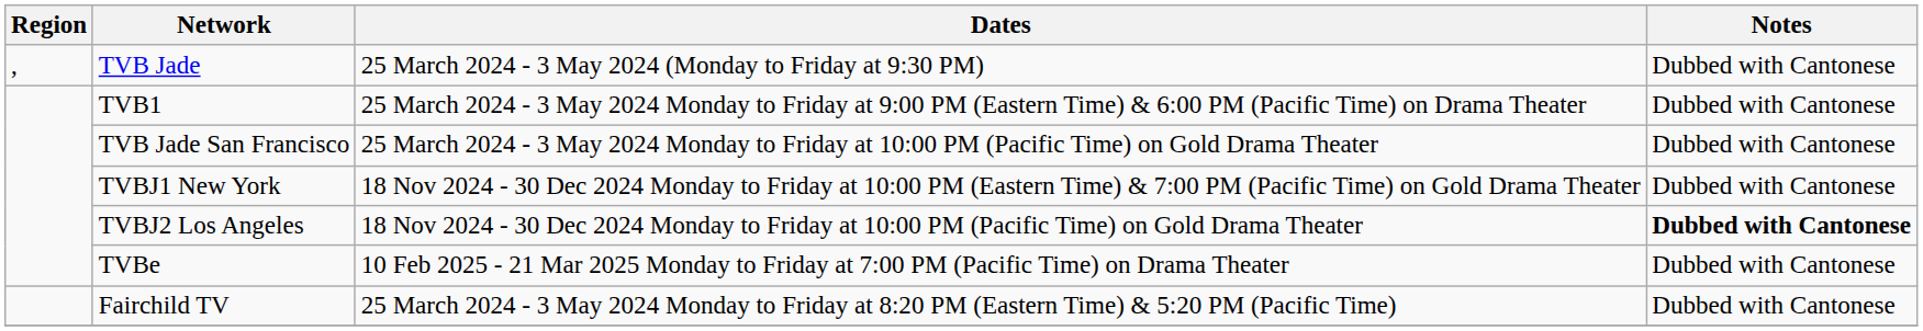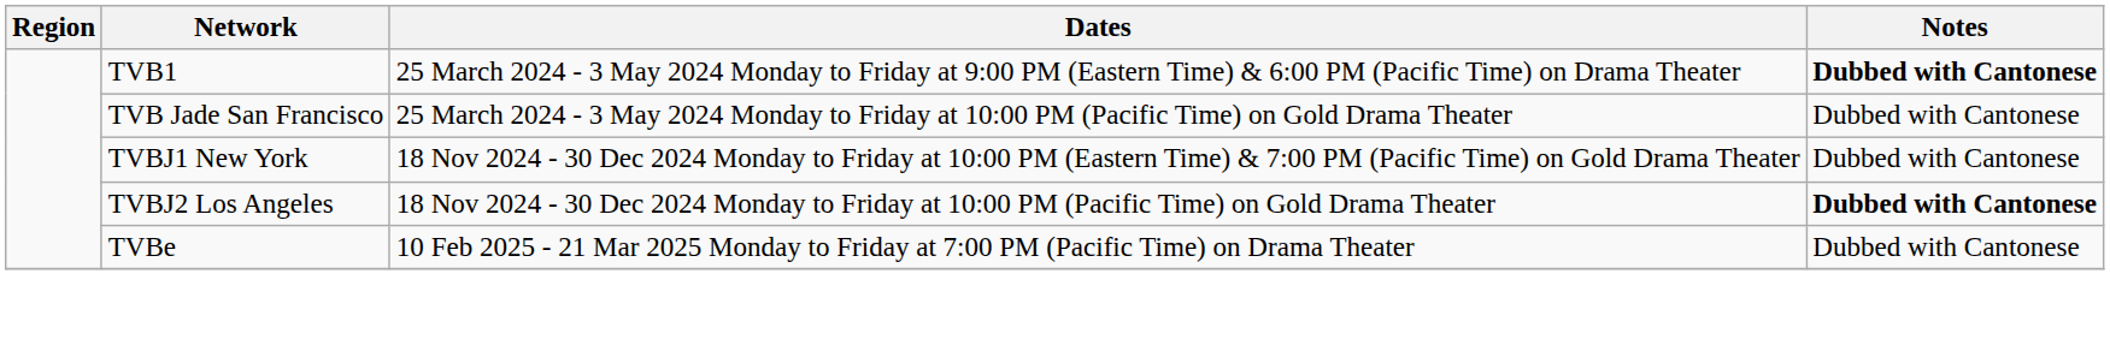 <table class="wikitable">
 <tr>
 <th>Region</th>
 <th>Network</th>
 <th>Dates</th>
 <th>Notes</th>
 </tr>
 <tr>
-<td>, <br></td>
-<td><a href='#'>TVB Jade</a></td>
-<td>25 March 2024 - 3 May 2024 (Monday to Friday at 9:30 PM)</td>
-<td>Dubbed with Cantonese</td>
-</tr>
-<tr>
 <td rowspan=5></td>
 <td>TVB1</td>
 <td>25 March 2024 - 3 May 2024 Monday to Friday at 9:00 PM (Eastern Time) & 6:00 PM (Pacific Time) on Drama Theater</td>
-<td>Dubbed with Cantonese</td>
+<td><strong>Dubbed with Cantonese</strong></td>
 </tr>
 <tr>
 <td>TVB Jade San Francisco</td>
 <td>25 March 2024 - 3 May 2024 Monday to Friday at 10:00 PM (Pacific Time) on Gold Drama Theater</td>
 <td>Dubbed with Cantonese</td>
 </tr>
 <tr>
 <td>TVBJ1 New York</td>
 <td>18 Nov 2024 - 30 Dec 2024 Monday to Friday at 10:00 PM (Eastern Time) & 7:00 PM (Pacific Time) on Gold Drama Theater</td>
 <td>Dubbed with Cantonese</td>
 </tr>
 <tr>
 <td>TVBJ2 Los Angeles</td>
 <td>18 Nov 2024 - 30 Dec 2024 Monday to Friday at 10:00 PM (Pacific Time) on Gold Drama Theater</td>
 <td><strong>Dubbed with Cantonese</strong></td>
 </tr>
 <tr>
 <td>TVBe</td>
 <td>10 Feb 2025 - 21 Mar 2025 Monday to Friday at 7:00 PM (Pacific Time) on Drama Theater</td>
 <td>Dubbed with Cantonese</td>
 </tr>
 <tr>
-<td></td>
-<td>Fairchild TV</td>
-<td>25 March 2024 - 3 May 2024 Monday to Friday at 8:20 PM (Eastern Time) & 5:20 PM (Pacific Time)</td>
-<td>Dubbed with Cantonese</td>
-</tr>
-<tr>
 </tr>
 </table>
